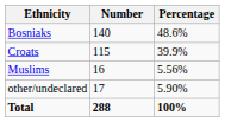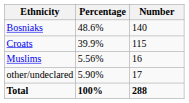 <table class="wikitable">
 <tr>
 <th width="100px">Ethnicity</th>
+<th width="80px">Percentage</th>
 <th width="80px">Number</th>
-<th width="80px">Percentage</th>
 </tr>
 <tr>
 <td><a href='#'>Bosniaks</a></td>
+<td>48.6%</td>
 <td>140</td>
-<td>48.6%</td>
 </tr>
 <tr>
 <td><a href='#'>Croats</a></td>
+<td>39.9%</td>
 <td>115</td>
-<td>39.9%</td>
 </tr>
 <tr>
 <td><a href='#'>Muslims</a></td>
+<td>5.56%</td>
 <td>16</td>
-<td>5.56%</td>
 </tr>
 <tr>
 <td>other/undeclared</td>
+<td>5.90%</td>
 <td>17</td>
-<td>5.90%</td>
 </tr>
 <tr>
 <td><strong>Total</strong></td>
+<td><strong>100%</strong></td>
 <td><strong>288</strong></td>
-<td><strong>100%</strong></td>
 </tr>
 </table>
